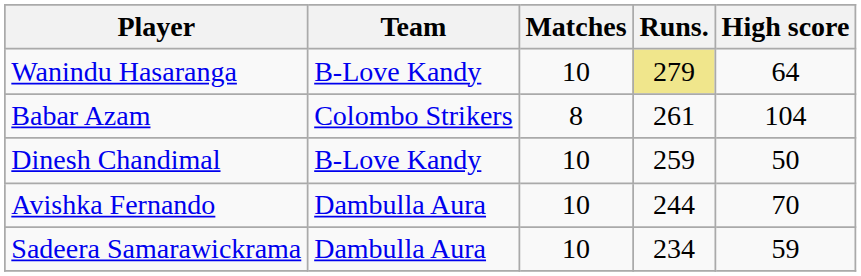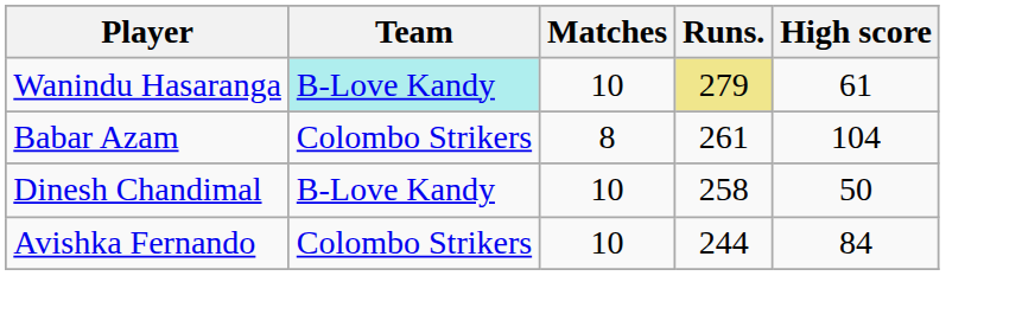 <table class="wikitable"  style="text-align: center;">
 <tr>
 <th>Player</th>
 <th>Team</th>
 <th>Matches</th>
 <th>Runs.</th>
 <th>High score</th>
 </tr>
 <tr>
 <td style="text-align:left"><a href='#'>Wanindu Hasaranga</a></td>
-<td style="text-align:left"><a href='#'>B-Love Kandy</a></td>
+<td style="background: paleturquoise; text-align:left"><a href='#'>B-Love Kandy</a></td>
 <td>10</td>
 <td style="background: khaki;">279</td>
-<td>64</td>
+<td>61</td>
 </tr>
 <tr>
 <td style="text-align:left"><a href='#'>Babar Azam</a></td>
 <td style="text-align:left"><a href='#'>Colombo Strikers</a></td>
 <td>8</td>
 <td>261</td>
 <td>104</td>
 </tr>
 <tr>
 <td style="text-align:left"><a href='#'>Dinesh Chandimal</a></td>
 <td style="text-align:left"><a href='#'>B-Love Kandy</a></td>
 <td>10</td>
-<td>259</td>
+<td>258</td>
 <td>50</td>
 </tr>
 <tr>
 <td style="text-align:left"><a href='#'>Avishka Fernando</a></td>
-<td style="text-align:left"><a href='#'>Dambulla Aura</a></td>
+<td style="text-align:left"><a href='#'>Colombo Strikers</a></td>
 <td>10</td>
 <td>244</td>
-<td>70</td>
-</tr>
-<tr>
-<td style="text-align:left"><a href='#'>Sadeera Samarawickrama</a></td>
-<td style="text-align:left"><a href='#'>Dambulla Aura</a></td>
-<td>10</td>
-<td>234</td>
-<td>59</td>
+<td>84</td>
 </tr>
 </table>
